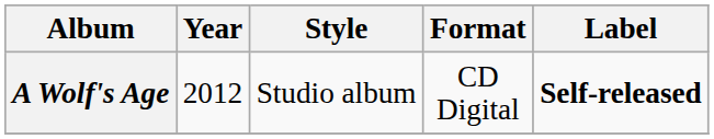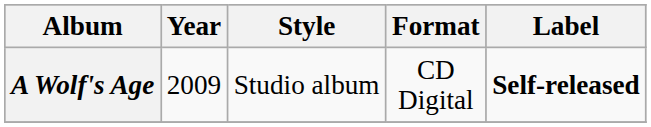 <table class="wikitable plainrowheaders" border="1">
 <tr>
 <th scope="col">Album</th>
 <th scope="col">Year</th>
 <th scope="col">Style</th>
 <th scope="col">Format</th>
 <th scope="col">Label</th>
 </tr>
 <tr>
 <th scope="row"><em>A Wolf's Age</em></th>
-<td style="text-align:center;">2012</td>
+<td style="text-align:center;">2009</td>
 <td style="text-align:center;">Studio album</td>
 <td style="text-align:center;">CD <br> Digital</td>
 <td style="text-align:center;"><strong>Self-released</strong></td>
 </tr>
 <tr>
 </tr>
 </table>
